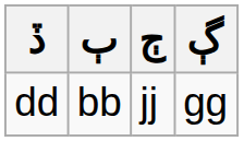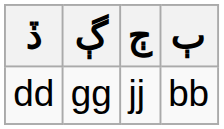 <table class="wikitable" style="font-size:120%;">
 <tr>
 <th>ڏ</th>
+<th>ڳ</th>
+<th>ڄ</th>
 <th>ٻ</th>
-<th>ڄ</th>
-<th>ڳ</th>
 </tr>
 <tr>
 <td>dd</td>
+<td>gg</td>
+<td>jj</td>
 <td>bb</td>
-<td>jj</td>
-<td>gg</td>
 </tr>
 </table>
